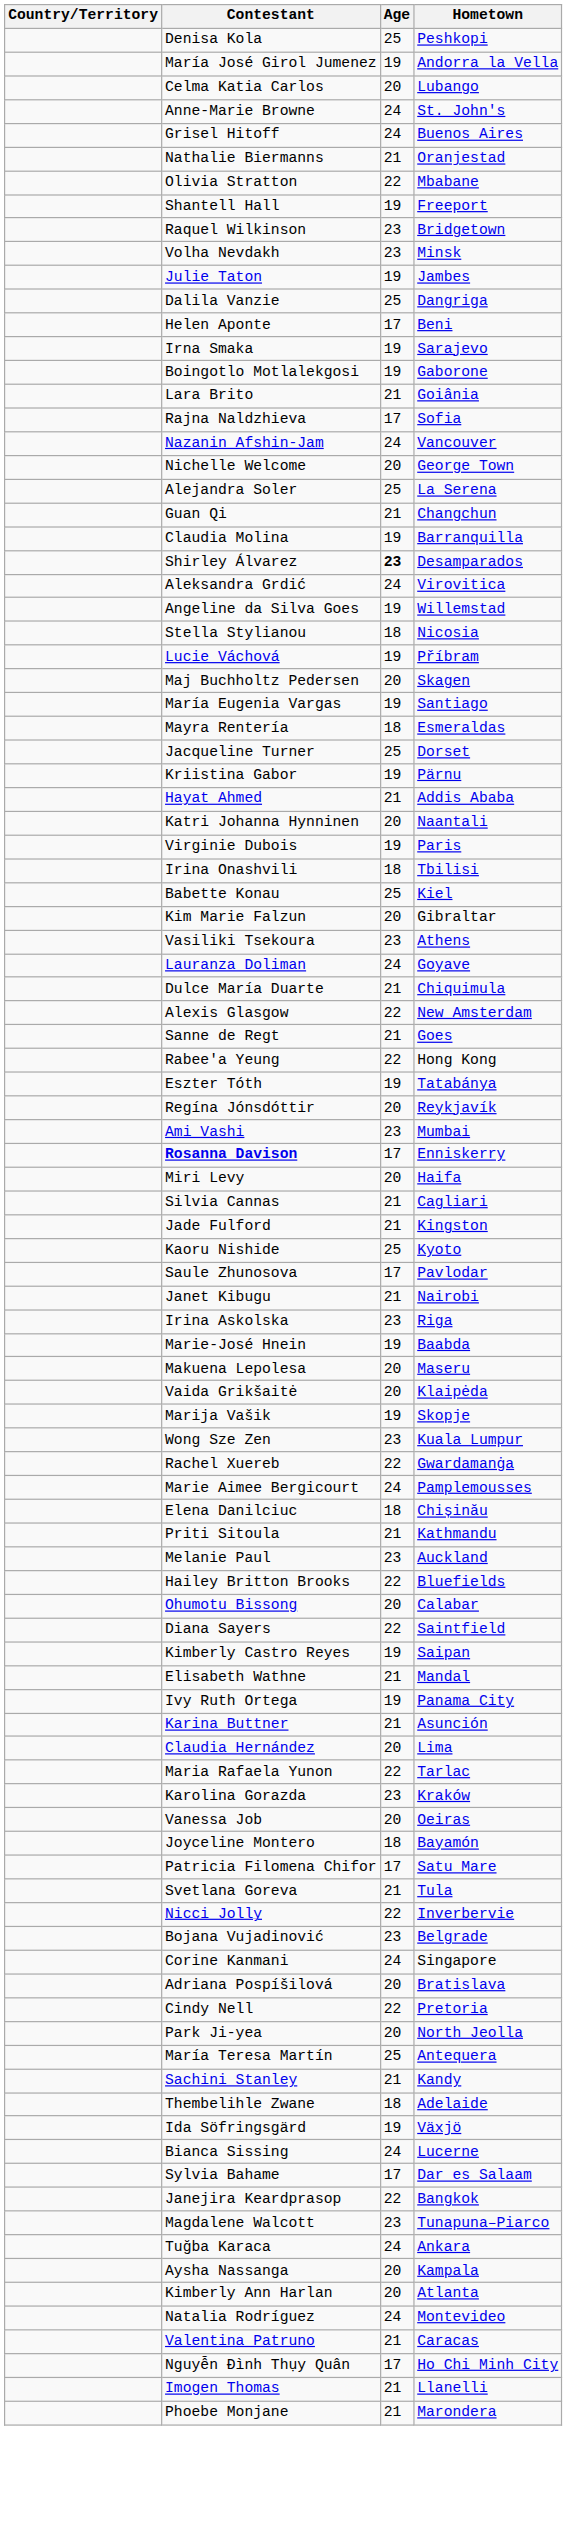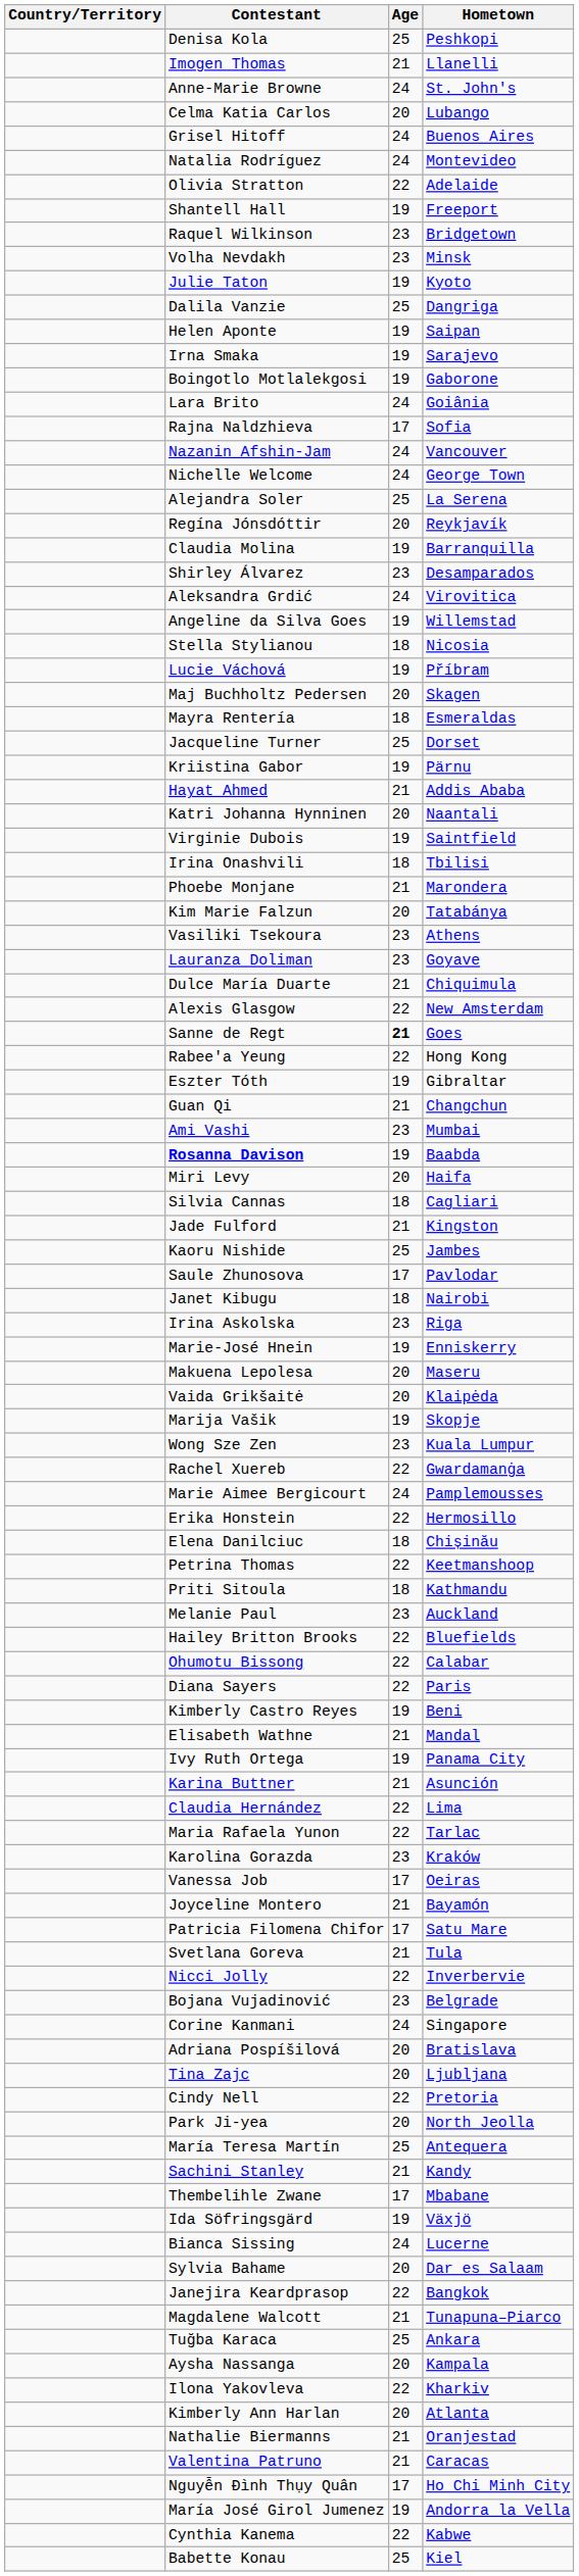 <table class="wikitable sortable" style="font-size:95%;">
 <tr>
 <th>Country/Territory</th>
 <th>Contestant</th>
 <th>Age</th>
 <th>Hometown</th>
 </tr>
 <tr>
 <td><strong></strong></td>
 <td>Denisa Kola</td>
 <td>25</td>
 <td><a href='#'>Peshkopi</a></td>
 </tr>
 <tr>
 <td><strong></strong></td>
-<td>María José Girol Jumenez</td>
-<td>19</td>
-<td><a href='#'>Andorra la Vella</a></td>
+<td><a href='#'>Imogen Thomas</a></td>
+<td>21</td>
+<td><a href='#'>Llanelli</a></td>
+</tr>
+<tr>
+<td><strong></strong></td>
+<td>Anne-Marie Browne</td>
+<td>24</td>
+<td><a href='#'>St. John's</a></td>
 </tr>
 <tr>
 <td><strong></strong></td>
 <td>Celma Katia Carlos</td>
 <td>20</td>
 <td><a href='#'>Lubango</a></td>
 </tr>
 <tr>
 <td><strong></strong></td>
-<td>Anne-Marie Browne</td>
-<td>24</td>
-<td><a href='#'>St. John's</a></td>
-</tr>
-<tr>
-<td><strong></strong></td>
 <td>Grisel Hitoff</td>
 <td>24</td>
 <td><a href='#'>Buenos Aires</a></td>
 </tr>
 <tr>
 <td><strong></strong></td>
-<td>Nathalie Biermanns</td>
-<td>21</td>
-<td><a href='#'>Oranjestad</a></td>
+<td>Natalia Rodríguez</td>
+<td>24</td>
+<td><a href='#'>Montevideo</a></td>
 </tr>
 <tr>
 <td><strong></strong></td>
 <td>Olivia Stratton</td>
 <td>22</td>
-<td><a href='#'>Mbabane</a></td>
+<td><a href='#'>Adelaide</a></td>
 </tr>
 <tr>
 <td><strong></strong></td>
 <td>Shantell Hall</td>
 <td>19</td>
 <td><a href='#'>Freeport</a></td>
 </tr>
 <tr>
 <td><strong></strong></td>
 <td>Raquel Wilkinson</td>
 <td>23</td>
 <td><a href='#'>Bridgetown</a></td>
 </tr>
 <tr>
 <td><strong></strong></td>
 <td>Volha Nevdakh</td>
 <td>23</td>
 <td><a href='#'>Minsk</a></td>
 </tr>
 <tr>
 <td><strong></strong></td>
 <td><a href='#'>Julie Taton</a></td>
 <td>19</td>
-<td><a href='#'>Jambes</a></td>
+<td><a href='#'>Kyoto</a></td>
 </tr>
 <tr>
 <td><strong></strong></td>
 <td>Dalila Vanzie</td>
 <td>25</td>
 <td><a href='#'>Dangriga</a></td>
 </tr>
 <tr>
 <td><strong></strong></td>
 <td>Helen Aponte</td>
-<td>17</td>
-<td><a href='#'>Beni</a></td>
+<td>19</td>
+<td><a href='#'>Saipan</a></td>
 </tr>
 <tr>
 <td><strong></strong></td>
 <td>Irna Smaka</td>
 <td>19</td>
 <td><a href='#'>Sarajevo</a></td>
 </tr>
 <tr>
 <td><strong></strong></td>
 <td>Boingotlo Motlalekgosi</td>
 <td>19</td>
 <td><a href='#'>Gaborone</a></td>
 </tr>
 <tr>
 <td><strong></strong></td>
 <td>Lara Brito</td>
-<td>21</td>
+<td>24</td>
 <td><a href='#'>Goiânia</a></td>
 </tr>
 <tr>
 <td><strong></strong></td>
 <td>Rajna Naldzhieva</td>
 <td>17</td>
 <td><a href='#'>Sofia</a></td>
 </tr>
 <tr>
 <td><strong></strong></td>
 <td><a href='#'>Nazanin Afshin-Jam</a></td>
 <td>24</td>
 <td><a href='#'>Vancouver</a></td>
 </tr>
 <tr>
 <td><strong></strong></td>
 <td>Nichelle Welcome</td>
-<td>20</td>
+<td>24</td>
 <td><a href='#'>George Town</a></td>
 </tr>
 <tr>
 <td><strong></strong></td>
 <td>Alejandra Soler</td>
 <td>25</td>
 <td><a href='#'>La Serena</a></td>
 </tr>
 <tr>
 <td><strong></strong></td>
-<td>Guan Qi</td>
-<td>21</td>
-<td><a href='#'>Changchun</a></td>
+<td>Regína Jónsdóttir</td>
+<td>20</td>
+<td><a href='#'>Reykjavík</a></td>
 </tr>
 <tr>
 <td><strong></strong></td>
 <td>Claudia Molina</td>
 <td>19</td>
 <td><a href='#'>Barranquilla</a></td>
 </tr>
 <tr>
 <td><strong></strong></td>
 <td>Shirley Álvarez</td>
-<td><strong>23</strong></td>
+<td>23</td>
 <td><a href='#'>Desamparados</a></td>
 </tr>
 <tr>
 <td><strong></strong></td>
 <td>Aleksandra Grdić</td>
 <td>24</td>
 <td><a href='#'>Virovitica</a></td>
 </tr>
 <tr>
 <td><strong></strong></td>
 <td>Angeline da Silva Goes</td>
 <td>19</td>
 <td><a href='#'>Willemstad</a></td>
 </tr>
 <tr>
 <td><strong></strong></td>
 <td>Stella Stylianou</td>
 <td>18</td>
 <td><a href='#'>Nicosia</a></td>
 </tr>
 <tr>
 <td><strong></strong></td>
 <td><a href='#'>Lucie Váchová</a></td>
 <td>19</td>
 <td><a href='#'>Příbram</a></td>
 </tr>
 <tr>
 <td><strong></strong></td>
 <td>Maj Buchholtz Pedersen</td>
 <td>20</td>
 <td><a href='#'>Skagen</a></td>
-</tr>
-<tr>
-<td><strong></strong></td>
-<td>María Eugenia Vargas</td>
-<td>19</td>
-<td><a href='#'>Santiago</a></td>
 </tr>
 <tr>
 <td><strong></strong></td>
 <td>Mayra Rentería</td>
 <td>18</td>
 <td><a href='#'>Esmeraldas</a></td>
 </tr>
 <tr>
 <td><strong></strong></td>
 <td>Jacqueline Turner</td>
 <td>25</td>
 <td><a href='#'>Dorset</a></td>
 </tr>
 <tr>
 <td><strong></strong></td>
 <td>Kriistina Gabor</td>
 <td>19</td>
 <td><a href='#'>Pärnu</a></td>
 </tr>
 <tr>
 <td><strong></strong></td>
 <td><a href='#'>Hayat Ahmed</a></td>
 <td>21</td>
 <td><a href='#'>Addis Ababa</a></td>
 </tr>
 <tr>
 <td><strong></strong></td>
 <td>Katri Johanna Hynninen</td>
 <td>20</td>
 <td><a href='#'>Naantali</a></td>
 </tr>
 <tr>
 <td><strong></strong></td>
 <td>Virginie Dubois</td>
 <td>19</td>
-<td><a href='#'>Paris</a></td>
+<td><a href='#'>Saintfield</a></td>
 </tr>
 <tr>
 <td><strong></strong></td>
 <td>Irina Onashvili</td>
 <td>18</td>
 <td><a href='#'>Tbilisi</a></td>
 </tr>
 <tr>
 <td><strong></strong></td>
-<td>Babette Konau</td>
-<td>25</td>
-<td><a href='#'>Kiel</a></td>
+<td>Phoebe Monjane</td>
+<td>21</td>
+<td><a href='#'>Marondera</a></td>
 </tr>
 <tr>
 <td><strong></strong></td>
 <td>Kim Marie Falzun</td>
 <td>20</td>
-<td>Gibraltar</td>
+<td><a href='#'>Tatabánya</a></td>
 </tr>
 <tr>
 <td><strong></strong></td>
 <td>Vasiliki Tsekoura</td>
 <td>23</td>
 <td><a href='#'>Athens</a></td>
 </tr>
 <tr>
 <td><strong></strong></td>
 <td><a href='#'>Lauranza Doliman</a></td>
-<td>24</td>
+<td>23</td>
 <td><a href='#'>Goyave</a></td>
 </tr>
 <tr>
 <td><strong></strong></td>
 <td>Dulce María Duarte</td>
 <td>21</td>
 <td><a href='#'>Chiquimula</a></td>
 </tr>
 <tr>
 <td><strong></strong></td>
 <td>Alexis Glasgow</td>
 <td>22</td>
 <td><a href='#'>New Amsterdam</a></td>
 </tr>
 <tr>
 <td><strong></strong></td>
 <td>Sanne de Regt</td>
-<td>21</td>
+<td><strong>21</strong></td>
 <td><a href='#'>Goes</a></td>
 </tr>
 <tr>
 <td><strong></strong></td>
 <td>Rabee'a Yeung</td>
 <td>22</td>
 <td>Hong Kong</td>
 </tr>
 <tr>
 <td><strong></strong></td>
 <td>Eszter Tóth</td>
 <td>19</td>
-<td><a href='#'>Tatabánya</a></td>
+<td>Gibraltar</td>
 </tr>
 <tr>
 <td><strong></strong></td>
-<td>Regína Jónsdóttir</td>
-<td>20</td>
-<td><a href='#'>Reykjavík</a></td>
+<td>Guan Qi</td>
+<td>21</td>
+<td><a href='#'>Changchun</a></td>
 </tr>
 <tr>
 <td><strong></strong></td>
 <td><a href='#'>Ami Vashi</a></td>
 <td>23</td>
 <td><a href='#'>Mumbai</a></td>
 </tr>
 <tr>
 <td><strong></strong></td>
 <td><strong><a href='#'>Rosanna Davison</a></strong></td>
-<td>17</td>
-<td><a href='#'>Enniskerry</a></td>
+<td>19</td>
+<td><a href='#'>Baabda</a></td>
 </tr>
 <tr>
 <td><strong></strong></td>
 <td>Miri Levy</td>
 <td>20</td>
 <td><a href='#'>Haifa</a></td>
 </tr>
 <tr>
 <td><strong></strong></td>
 <td>Silvia Cannas</td>
-<td>21</td>
+<td>18</td>
 <td><a href='#'>Cagliari</a></td>
 </tr>
 <tr>
 <td><strong></strong></td>
 <td>Jade Fulford</td>
 <td>21</td>
 <td><a href='#'>Kingston</a></td>
 </tr>
 <tr>
 <td><strong></strong></td>
 <td>Kaoru Nishide</td>
 <td>25</td>
-<td><a href='#'>Kyoto</a></td>
+<td><a href='#'>Jambes</a></td>
 </tr>
 <tr>
 <td><strong></strong></td>
 <td>Saule Zhunosova</td>
 <td>17</td>
 <td><a href='#'>Pavlodar</a></td>
 </tr>
 <tr>
 <td><strong></strong></td>
 <td>Janet Kibugu</td>
-<td>21</td>
+<td>18</td>
 <td><a href='#'>Nairobi</a></td>
 </tr>
 <tr>
 <td><strong></strong></td>
 <td>Irina Askolska</td>
 <td>23</td>
 <td><a href='#'>Riga</a></td>
 </tr>
 <tr>
 <td><strong></strong></td>
 <td>Marie-José Hnein</td>
 <td>19</td>
-<td><a href='#'>Baabda</a></td>
+<td><a href='#'>Enniskerry</a></td>
 </tr>
 <tr>
 <td><strong></strong></td>
 <td>Makuena Lepolesa</td>
 <td>20</td>
 <td><a href='#'>Maseru</a></td>
 </tr>
 <tr>
 <td><strong></strong></td>
 <td>Vaida Grikšaitė</td>
 <td>20</td>
 <td><a href='#'>Klaipėda</a></td>
 </tr>
 <tr>
 <td><strong></strong></td>
 <td>Marija Vašik</td>
 <td>19</td>
 <td><a href='#'>Skopje</a></td>
 </tr>
 <tr>
 <td><strong></strong></td>
 <td>Wong Sze Zen</td>
 <td>23</td>
 <td><a href='#'>Kuala Lumpur</a></td>
 </tr>
 <tr>
 <td><strong></strong></td>
 <td>Rachel Xuereb</td>
 <td>22</td>
 <td><a href='#'>Gwardamanġa</a></td>
 </tr>
 <tr>
 <td><strong></strong></td>
 <td>Marie Aimee Bergicourt</td>
 <td>24</td>
 <td><a href='#'>Pamplemousses</a></td>
 </tr>
 <tr>
 <td><strong></strong></td>
+<td>Erika Honstein</td>
+<td>22</td>
+<td><a href='#'>Hermosillo</a></td>
+</tr>
+<tr>
+<td><strong></strong></td>
 <td>Elena Danilciuc</td>
 <td>18</td>
 <td><a href='#'>Chișinău</a></td>
 </tr>
 <tr>
 <td><strong></strong></td>
+<td>Petrina Thomas</td>
+<td>22</td>
+<td><a href='#'>Keetmanshoop</a></td>
+</tr>
+<tr>
+<td><strong></strong></td>
 <td>Priti Sitoula</td>
-<td>21</td>
+<td>18</td>
 <td><a href='#'>Kathmandu</a></td>
 </tr>
 <tr>
 <td><strong></strong></td>
 <td>Melanie Paul</td>
 <td>23</td>
 <td><a href='#'>Auckland</a></td>
 </tr>
 <tr>
 <td><strong></strong></td>
 <td>Hailey Britton Brooks</td>
 <td>22</td>
 <td><a href='#'>Bluefields</a></td>
 </tr>
 <tr>
 <td><strong></strong></td>
 <td><a href='#'>Ohumotu Bissong</a></td>
-<td>20</td>
+<td>22</td>
 <td><a href='#'>Calabar</a></td>
 </tr>
 <tr>
 <td><strong></strong></td>
 <td>Diana Sayers</td>
 <td>22</td>
-<td><a href='#'>Saintfield</a></td>
+<td><a href='#'>Paris</a></td>
 </tr>
 <tr>
 <td><strong></strong></td>
 <td>Kimberly Castro Reyes</td>
 <td>19</td>
-<td><a href='#'>Saipan</a></td>
+<td><a href='#'>Beni</a></td>
 </tr>
 <tr>
 <td><strong></strong></td>
 <td>Elisabeth Wathne</td>
 <td>21</td>
 <td><a href='#'>Mandal</a></td>
 </tr>
 <tr>
 <td><strong></strong></td>
 <td>Ivy Ruth Ortega</td>
 <td>19</td>
 <td><a href='#'>Panama City</a></td>
 </tr>
 <tr>
 <td><strong></strong></td>
 <td><a href='#'>Karina Buttner</a></td>
 <td>21</td>
 <td><a href='#'>Asunción</a></td>
 </tr>
 <tr>
 <td><strong></strong></td>
 <td><a href='#'>Claudia Hernández</a></td>
-<td>20</td>
+<td>22</td>
 <td><a href='#'>Lima</a></td>
 </tr>
 <tr>
 <td><strong></strong></td>
 <td>Maria Rafaela Yunon</td>
 <td>22</td>
 <td><a href='#'>Tarlac</a></td>
 </tr>
 <tr>
 <td><strong></strong></td>
 <td>Karolina Gorazda</td>
 <td>23</td>
 <td><a href='#'>Kraków</a></td>
 </tr>
 <tr>
 <td><strong></strong></td>
 <td>Vanessa Job</td>
-<td>20</td>
+<td>17</td>
 <td><a href='#'>Oeiras</a></td>
 </tr>
 <tr>
 <td><strong></strong></td>
 <td>Joyceline Montero</td>
-<td>18</td>
+<td>21</td>
 <td><a href='#'>Bayamón</a></td>
 </tr>
 <tr>
 <td><strong></strong></td>
 <td>Patricia Filomena Chifor</td>
 <td>17</td>
 <td><a href='#'>Satu Mare</a></td>
 </tr>
 <tr>
 <td><strong></strong></td>
 <td>Svetlana Goreva</td>
 <td>21</td>
 <td><a href='#'>Tula</a></td>
 </tr>
 <tr>
 <td><strong></strong></td>
 <td><a href='#'>Nicci Jolly</a></td>
 <td>22</td>
 <td><a href='#'>Inverbervie</a></td>
 </tr>
 <tr>
 <td><strong></strong></td>
 <td>Bojana Vujadinović</td>
 <td>23</td>
 <td><a href='#'>Belgrade</a></td>
 </tr>
 <tr>
 <td><strong></strong></td>
 <td>Corine Kanmani</td>
 <td>24</td>
 <td>Singapore</td>
 </tr>
 <tr>
 <td><strong></strong></td>
 <td>Adriana Pospíšilová</td>
 <td>20</td>
 <td><a href='#'>Bratislava</a></td>
 </tr>
 <tr>
 <td><strong></strong></td>
+<td><a href='#'>Tina Zajc</a></td>
+<td>20</td>
+<td><a href='#'>Ljubljana</a></td>
+</tr>
+<tr>
+<td><strong></strong></td>
 <td>Cindy Nell</td>
 <td>22</td>
 <td><a href='#'>Pretoria</a></td>
 </tr>
 <tr>
 <td><strong></strong></td>
 <td>Park Ji-yea</td>
 <td>20</td>
 <td><a href='#'>North Jeolla</a></td>
 </tr>
 <tr>
 <td><strong></strong></td>
 <td>María Teresa Martín</td>
 <td>25</td>
 <td><a href='#'>Antequera</a></td>
 </tr>
 <tr>
 <td><strong></strong></td>
 <td><a href='#'>Sachini Stanley</a></td>
 <td>21</td>
 <td><a href='#'>Kandy</a></td>
 </tr>
 <tr>
 <td><strong></strong></td>
 <td>Thembelihle Zwane</td>
-<td>18</td>
-<td><a href='#'>Adelaide</a></td>
+<td>17</td>
+<td><a href='#'>Mbabane</a></td>
 </tr>
 <tr>
 <td><strong></strong></td>
 <td>Ida Söfringsgärd</td>
 <td>19</td>
 <td><a href='#'>Växjö</a></td>
 </tr>
 <tr>
 <td><strong></strong></td>
 <td>Bianca Sissing</td>
 <td>24</td>
 <td><a href='#'>Lucerne</a></td>
 </tr>
 <tr>
 <td><strong></strong></td>
 <td>Sylvia Bahame</td>
-<td>17</td>
+<td>20</td>
 <td><a href='#'>Dar es Salaam</a></td>
 </tr>
 <tr>
 <td><strong></strong></td>
 <td>Janejira Keardprasop</td>
 <td>22</td>
 <td><a href='#'>Bangkok</a></td>
 </tr>
 <tr>
 <td><strong></strong></td>
 <td>Magdalene Walcott</td>
-<td>23</td>
+<td>21</td>
 <td><a href='#'>Tunapuna–Piarco</a></td>
 </tr>
 <tr>
 <td><strong></strong></td>
 <td>Tuğba Karaca</td>
-<td>24</td>
+<td>25</td>
 <td><a href='#'>Ankara</a></td>
 </tr>
 <tr>
 <td><strong></strong></td>
 <td>Aysha Nassanga</td>
 <td>20</td>
 <td><a href='#'>Kampala</a></td>
 </tr>
 <tr>
 <td><strong></strong></td>
+<td>Ilona Yakovleva</td>
+<td>22</td>
+<td><a href='#'>Kharkiv</a></td>
+</tr>
+<tr>
+<td><strong></strong></td>
 <td>Kimberly Ann Harlan</td>
 <td>20</td>
 <td><a href='#'>Atlanta</a></td>
 </tr>
 <tr>
 <td><strong></strong></td>
-<td>Natalia Rodríguez</td>
-<td>24</td>
-<td><a href='#'>Montevideo</a></td>
+<td>Nathalie Biermanns</td>
+<td>21</td>
+<td><a href='#'>Oranjestad</a></td>
 </tr>
 <tr>
 <td><strong></strong></td>
 <td><a href='#'>Valentina Patruno</a></td>
 <td>21</td>
 <td><a href='#'>Caracas</a></td>
 </tr>
 <tr>
 <td><strong></strong></td>
 <td>Nguyễn Đình Thụy Quân</td>
 <td>17</td>
 <td><a href='#'>Ho Chi Minh City</a></td>
 </tr>
 <tr>
 <td><strong></strong></td>
-<td><a href='#'>Imogen Thomas</a></td>
-<td>21</td>
-<td><a href='#'>Llanelli</a></td>
+<td>María José Girol Jumenez</td>
+<td>19</td>
+<td><a href='#'>Andorra la Vella</a></td>
 </tr>
 <tr>
 <td><strong></strong></td>
-<td>Phoebe Monjane</td>
-<td>21</td>
-<td><a href='#'>Marondera</a></td>
+<td>Cynthia Kanema</td>
+<td>22</td>
+<td><a href='#'>Kabwe</a></td>
+</tr>
+<tr>
+<td><strong></strong></td>
+<td>Babette Konau</td>
+<td>25</td>
+<td><a href='#'>Kiel</a></td>
 </tr>
 </table>
